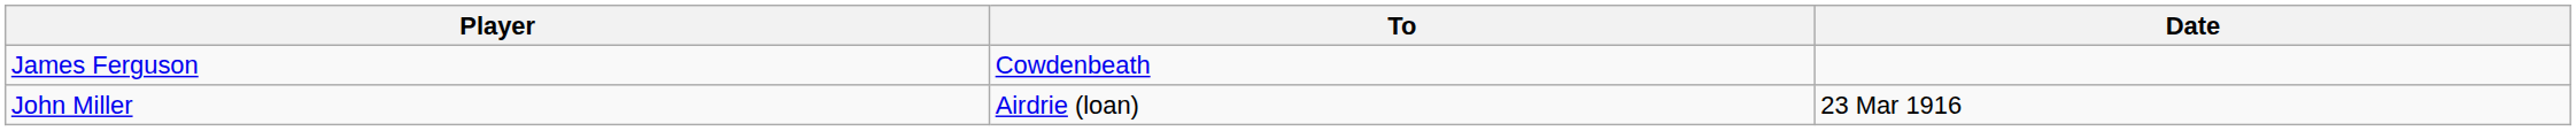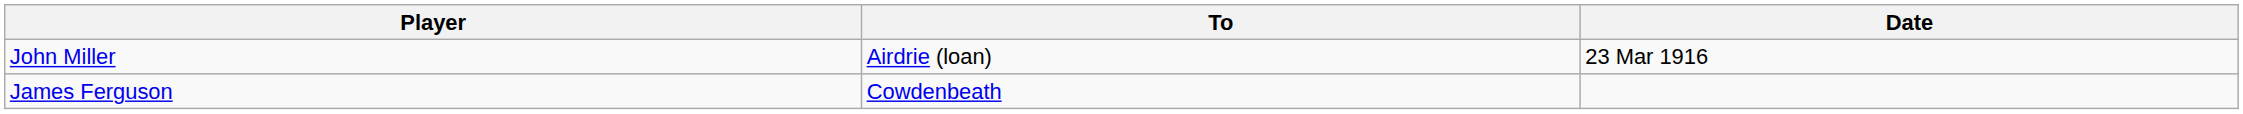 <table class="wikitable" style="text-align:center; font-size:95%;width:98%; text-align:left">
 <tr>
 <th>Player</th>
 <th>To</th>
 <th>Date</th>
 </tr>
 <tr>
+<td> <a href='#'>John Miller</a></td>
+<td> <a href='#'>Airdrie</a> (loan)</td>
+<td>23 Mar 1916</td>
+</tr>
+<tr>
 <td> <a href='#'>James Ferguson</a></td>
 <td> <a href='#'>Cowdenbeath</a></td>
 <td></td>
 </tr>
-<tr>
-<td> <a href='#'>John Miller</a></td>
-<td> <a href='#'>Airdrie</a> (loan)</td>
-<td>23 Mar 1916</td>
-</tr>
 </table>
